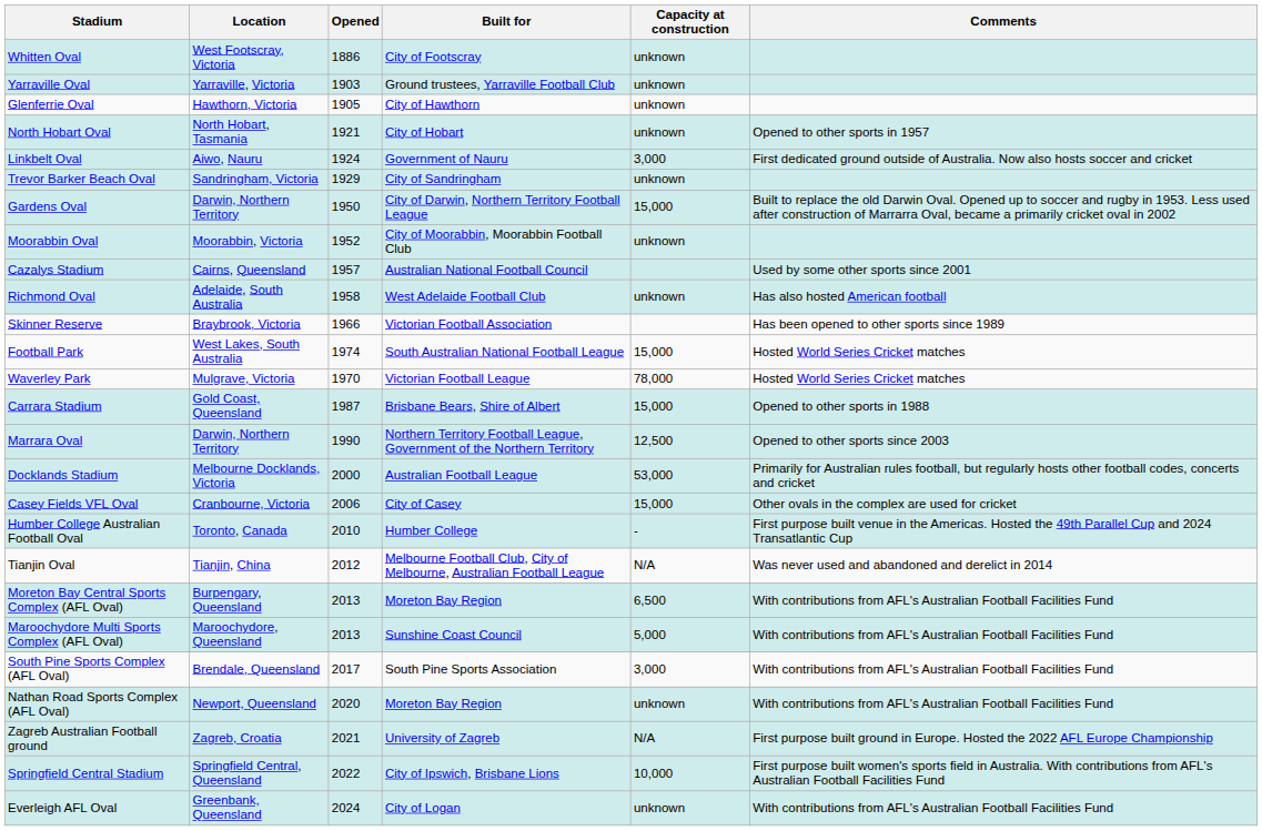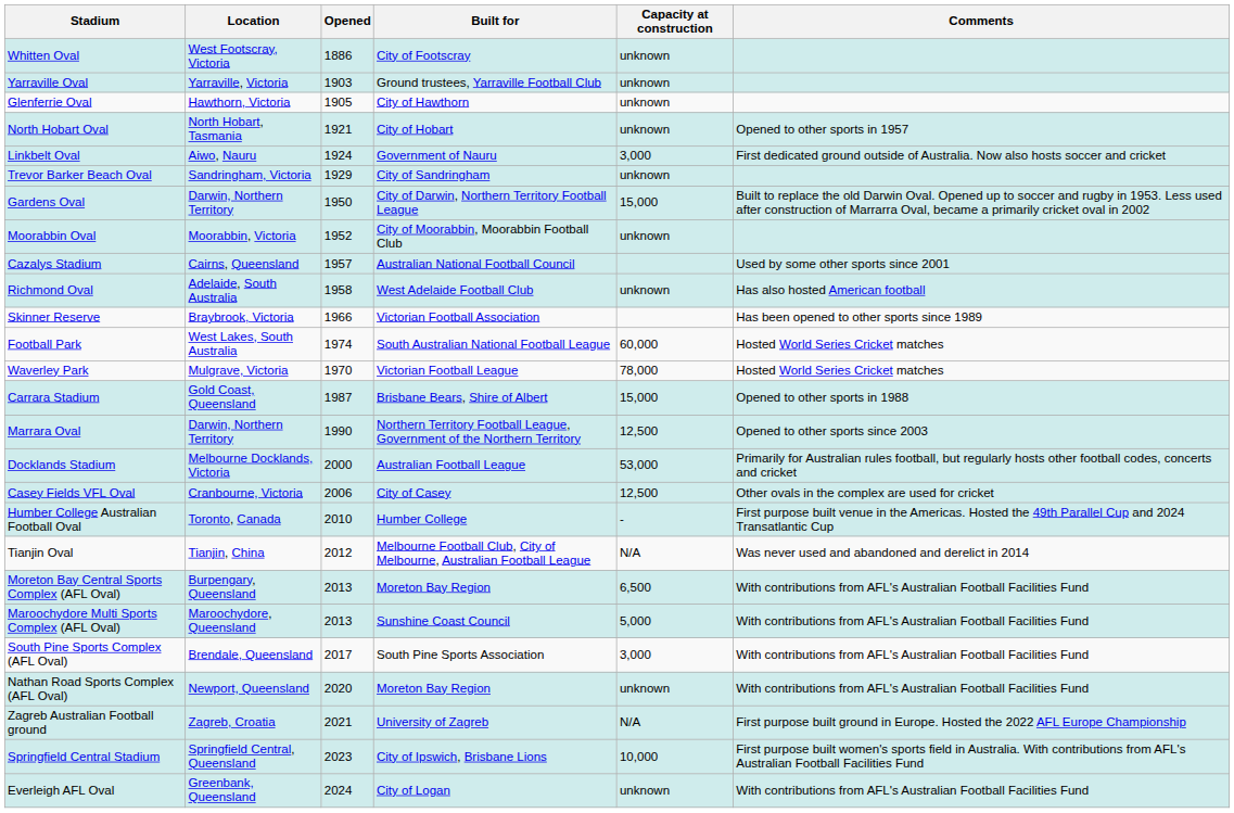 <table class="wikitable sortable">
 <tr>
 <th>Stadium</th>
 <th>Location</th>
 <th>Opened</th>
 <th>Built for</th>
 <th>Capacity at construction</th>
 <th>Comments</th>
 </tr>
 <tr bgcolor="#CFECEC">
 <td><a href='#'>Whitten Oval</a></td>
 <td><a href='#'>West Footscray, Victoria</a></td>
 <td>1886</td>
 <td><a href='#'>City of Footscray</a></td>
 <td>unknown</td>
 <td></td>
 </tr>
 <tr bgcolor="#CFECEC">
 <td><a href='#'>Yarraville Oval</a></td>
 <td><a href='#'>Yarraville</a>, <a href='#'>Victoria</a></td>
 <td>1903</td>
 <td>Ground trustees, <a href='#'>Yarraville Football Club</a></td>
 <td>unknown</td>
 <td></td>
 </tr>
 <tr>
 <td><a href='#'>Glenferrie Oval</a></td>
 <td><a href='#'>Hawthorn, Victoria</a></td>
 <td>1905</td>
 <td><a href='#'>City of Hawthorn</a></td>
 <td>unknown</td>
 <td></td>
 </tr>
 <tr bgcolor="#CFECEC">
 <td><a href='#'>North Hobart Oval</a></td>
 <td><a href='#'>North Hobart</a>, <a href='#'>Tasmania</a></td>
 <td>1921</td>
 <td><a href='#'>City of Hobart</a></td>
 <td>unknown</td>
 <td>Opened to other sports in 1957</td>
 </tr>
 <tr bgcolor="#CFECEC">
 <td><a href='#'>Linkbelt Oval</a></td>
 <td><a href='#'>Aiwo</a>, <a href='#'>Nauru</a></td>
 <td>1924</td>
 <td><a href='#'>Government of Nauru</a></td>
 <td>3,000</td>
 <td>First dedicated ground outside of Australia. Now also hosts soccer and cricket</td>
 </tr>
 <tr bgcolor="#CFECEC">
 <td><a href='#'>Trevor Barker Beach Oval</a></td>
 <td><a href='#'>Sandringham, Victoria</a></td>
 <td>1929</td>
 <td><a href='#'>City of Sandringham</a></td>
 <td>unknown</td>
 <td></td>
 </tr>
 <tr bgcolor="#CFECEC">
 <td><a href='#'>Gardens Oval</a></td>
 <td><a href='#'>Darwin, Northern Territory</a></td>
 <td>1950</td>
 <td><a href='#'>City of Darwin</a>, <a href='#'>Northern Territory Football League</a></td>
 <td>15,000</td>
 <td>Built to replace the old Darwin Oval. Opened up to soccer and rugby in 1953. Less used after construction of Marrarra Oval, became a primarily cricket oval in 2002</td>
 </tr>
 <tr bgcolor="#CFECEC">
 <td><a href='#'>Moorabbin Oval</a></td>
 <td><a href='#'>Moorabbin</a>, <a href='#'>Victoria</a></td>
 <td>1952</td>
 <td><a href='#'>City of Moorabbin</a>, Moorabbin Football Club</td>
 <td>unknown</td>
 <td></td>
 </tr>
 <tr bgcolor="#CFECEC">
 <td><a href='#'>Cazalys Stadium</a></td>
 <td><a href='#'>Cairns</a>, <a href='#'>Queensland</a></td>
 <td>1957</td>
 <td><a href='#'>Australian National Football Council</a></td>
 <td></td>
 <td>Used by some other sports since 2001</td>
 </tr>
 <tr bgcolor="#CFECEC">
 <td><a href='#'>Richmond Oval</a></td>
 <td><a href='#'>Adelaide</a>, <a href='#'>South Australia</a></td>
 <td>1958</td>
 <td><a href='#'>West Adelaide Football Club</a></td>
 <td>unknown</td>
 <td>Has also hosted <a href='#'>American football</a></td>
 </tr>
 <tr>
 <td><a href='#'>Skinner Reserve</a></td>
 <td><a href='#'>Braybrook, Victoria</a></td>
 <td>1966</td>
 <td><a href='#'>Victorian Football Association</a></td>
 <td></td>
 <td>Has been opened to other sports since 1989</td>
 </tr>
 <tr>
 <td><a href='#'>Football Park</a></td>
 <td><a href='#'>West Lakes, South Australia</a></td>
 <td>1974</td>
 <td><a href='#'>South Australian National Football League</a></td>
-<td>15,000</td>
+<td>60,000</td>
 <td>Hosted <a href='#'>World Series Cricket</a> matches</td>
 </tr>
 <tr>
 <td><a href='#'>Waverley Park</a></td>
 <td><a href='#'>Mulgrave, Victoria</a></td>
 <td>1970</td>
 <td><a href='#'>Victorian Football League</a></td>
 <td>78,000</td>
 <td>Hosted <a href='#'>World Series Cricket</a> matches</td>
 </tr>
 <tr bgcolor="#CFECEC">
 <td><a href='#'>Carrara Stadium</a></td>
 <td><a href='#'>Gold Coast, Queensland</a></td>
 <td>1987</td>
 <td><a href='#'>Brisbane Bears</a>, <a href='#'>Shire of Albert</a></td>
 <td>15,000</td>
 <td>Opened to other sports in 1988</td>
 </tr>
 <tr bgcolor="#CFECEC">
 <td><a href='#'>Marrara Oval</a></td>
 <td><a href='#'>Darwin, Northern Territory</a></td>
 <td>1990</td>
 <td><a href='#'>Northern Territory Football League</a>, <a href='#'>Government of the Northern Territory</a></td>
 <td>12,500</td>
 <td>Opened to other sports since 2003</td>
 </tr>
 <tr bgcolor="#CFECEC">
 <td><a href='#'>Docklands Stadium</a></td>
 <td><a href='#'>Melbourne Docklands, Victoria</a></td>
 <td>2000</td>
 <td><a href='#'>Australian Football League</a></td>
 <td>53,000</td>
 <td>Primarily for Australian rules football, but regularly hosts other football codes, concerts and cricket</td>
 </tr>
 <tr bgcolor="#CFECEC">
 <td><a href='#'>Casey Fields VFL Oval</a></td>
 <td><a href='#'>Cranbourne, Victoria</a></td>
 <td>2006</td>
 <td><a href='#'>City of Casey</a></td>
-<td>15,000</td>
+<td>12,500</td>
 <td>Other ovals in the complex are used for cricket</td>
 </tr>
 <tr bgcolor="#CFECEC">
 <td><a href='#'>Humber College</a> Australian Football Oval</td>
 <td><a href='#'>Toronto</a>, <a href='#'>Canada</a></td>
 <td>2010</td>
 <td><a href='#'>Humber College</a></td>
 <td>-</td>
 <td>First purpose built venue in the Americas. Hosted the <a href='#'>49th Parallel Cup</a> and 2024 Transatlantic Cup</td>
 </tr>
 <tr>
 <td>Tianjin Oval</td>
 <td><a href='#'>Tianjin</a>, <a href='#'>China</a></td>
 <td>2012</td>
 <td><a href='#'>Melbourne Football Club</a>, <a href='#'>City of Melbourne</a>, <a href='#'>Australian Football League</a></td>
 <td>N/A</td>
 <td>Was never used and abandoned and derelict in 2014</td>
 </tr>
 <tr bgcolor="#CFECEC">
 <td><a href='#'>Moreton Bay Central Sports Complex</a> (AFL Oval)</td>
 <td><a href='#'>Burpengary</a>, <a href='#'>Queensland</a></td>
 <td>2013</td>
 <td><a href='#'>Moreton Bay Region</a></td>
 <td>6,500</td>
 <td>With contributions from AFL's Australian Football Facilities Fund</td>
 </tr>
 <tr bgcolor="#CFECEC">
 <td><a href='#'>Maroochydore Multi Sports Complex</a> (AFL Oval)</td>
 <td><a href='#'>Maroochydore</a>, <a href='#'>Queensland</a></td>
 <td>2013</td>
 <td><a href='#'>Sunshine Coast Council</a></td>
 <td>5,000</td>
 <td>With contributions from AFL's Australian Football Facilities Fund</td>
 </tr>
 <tr>
 <td><a href='#'>South Pine Sports Complex</a> (AFL Oval)</td>
 <td><a href='#'>Brendale, Queensland</a></td>
 <td>2017</td>
 <td>South Pine Sports Association</td>
 <td>3,000</td>
 <td>With contributions from AFL's Australian Football Facilities Fund</td>
 </tr>
 <tr bgcolor="#CFECEC">
 <td>Nathan Road Sports Complex (AFL Oval)</td>
 <td><a href='#'>Newport, Queensland</a></td>
 <td>2020</td>
 <td><a href='#'>Moreton Bay Region</a></td>
 <td>unknown</td>
 <td>With contributions from AFL's Australian Football Facilities Fund</td>
 </tr>
 <tr bgcolor="#CFECEC">
 <td>Zagreb Australian Football ground</td>
 <td><a href='#'>Zagreb, Croatia</a> </td>
 <td>2021</td>
 <td><a href='#'>University of Zagreb</a></td>
 <td>N/A</td>
 <td>First purpose built ground in Europe. Hosted the 2022 <a href='#'>AFL Europe Championship</a></td>
 </tr>
 <tr bgcolor="#CFECEC">
 <td><a href='#'>Springfield Central Stadium</a></td>
 <td><a href='#'>Springfield Central</a>, <a href='#'>Queensland</a> </td>
-<td>2022</td>
+<td>2023</td>
 <td><a href='#'>City of Ipswich</a>, <a href='#'>Brisbane Lions</a></td>
 <td>10,000</td>
 <td>First purpose built women's sports field in Australia. With contributions from AFL's Australian Football Facilities Fund</td>
 </tr>
 <tr bgcolor="#CFECEC">
 <td>Everleigh AFL Oval</td>
 <td><a href='#'>Greenbank, Queensland</a> </td>
 <td>2024</td>
 <td><a href='#'>City of Logan</a></td>
 <td>unknown</td>
 <td>With contributions from AFL's Australian Football Facilities Fund</td>
 </tr>
 </table>
